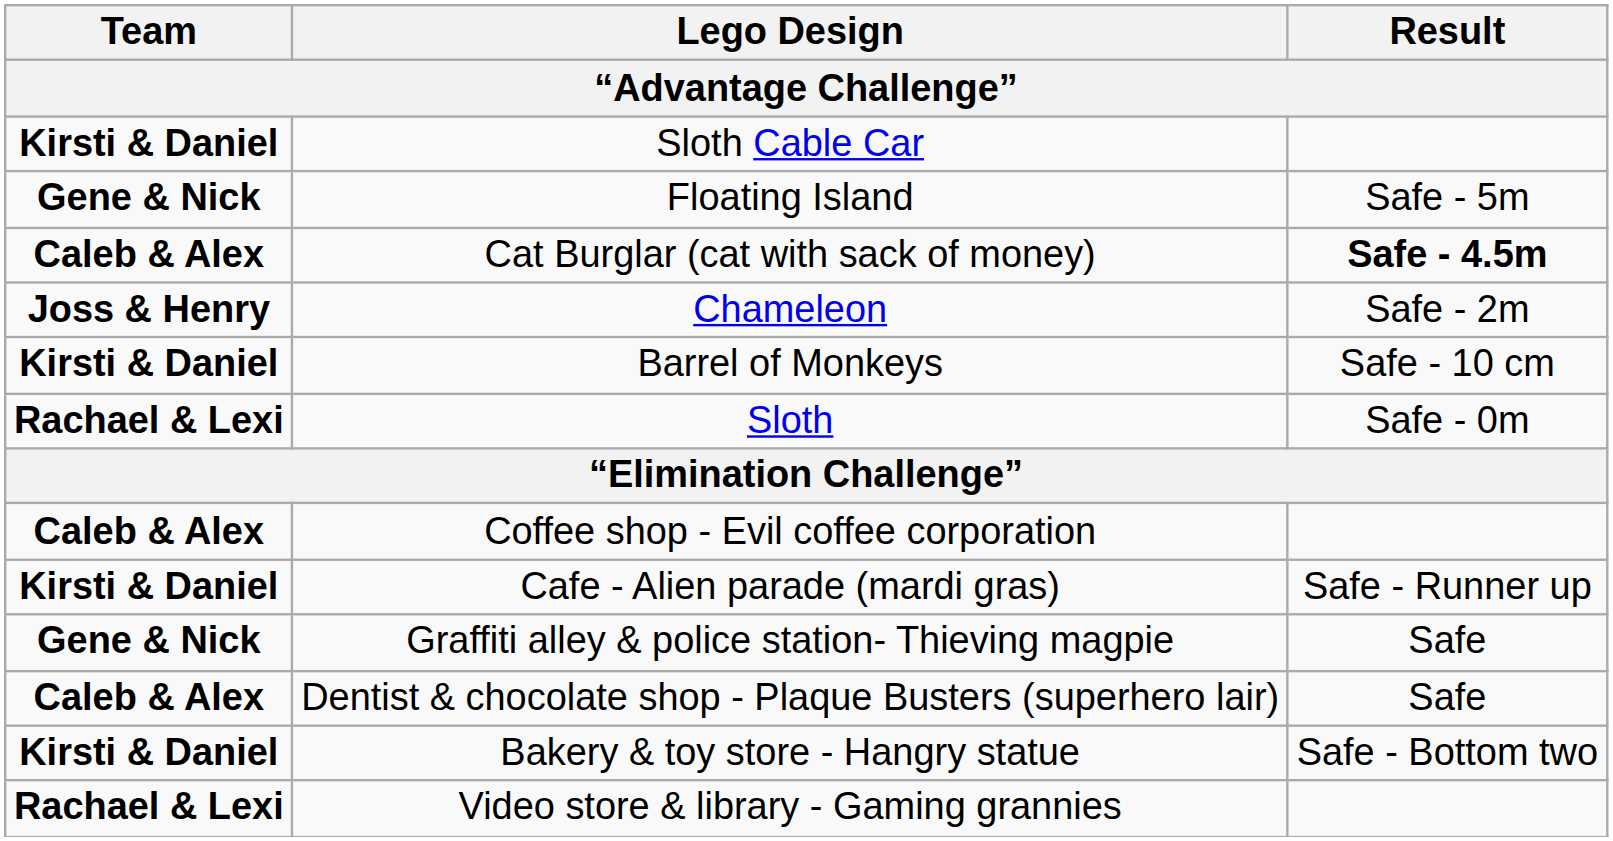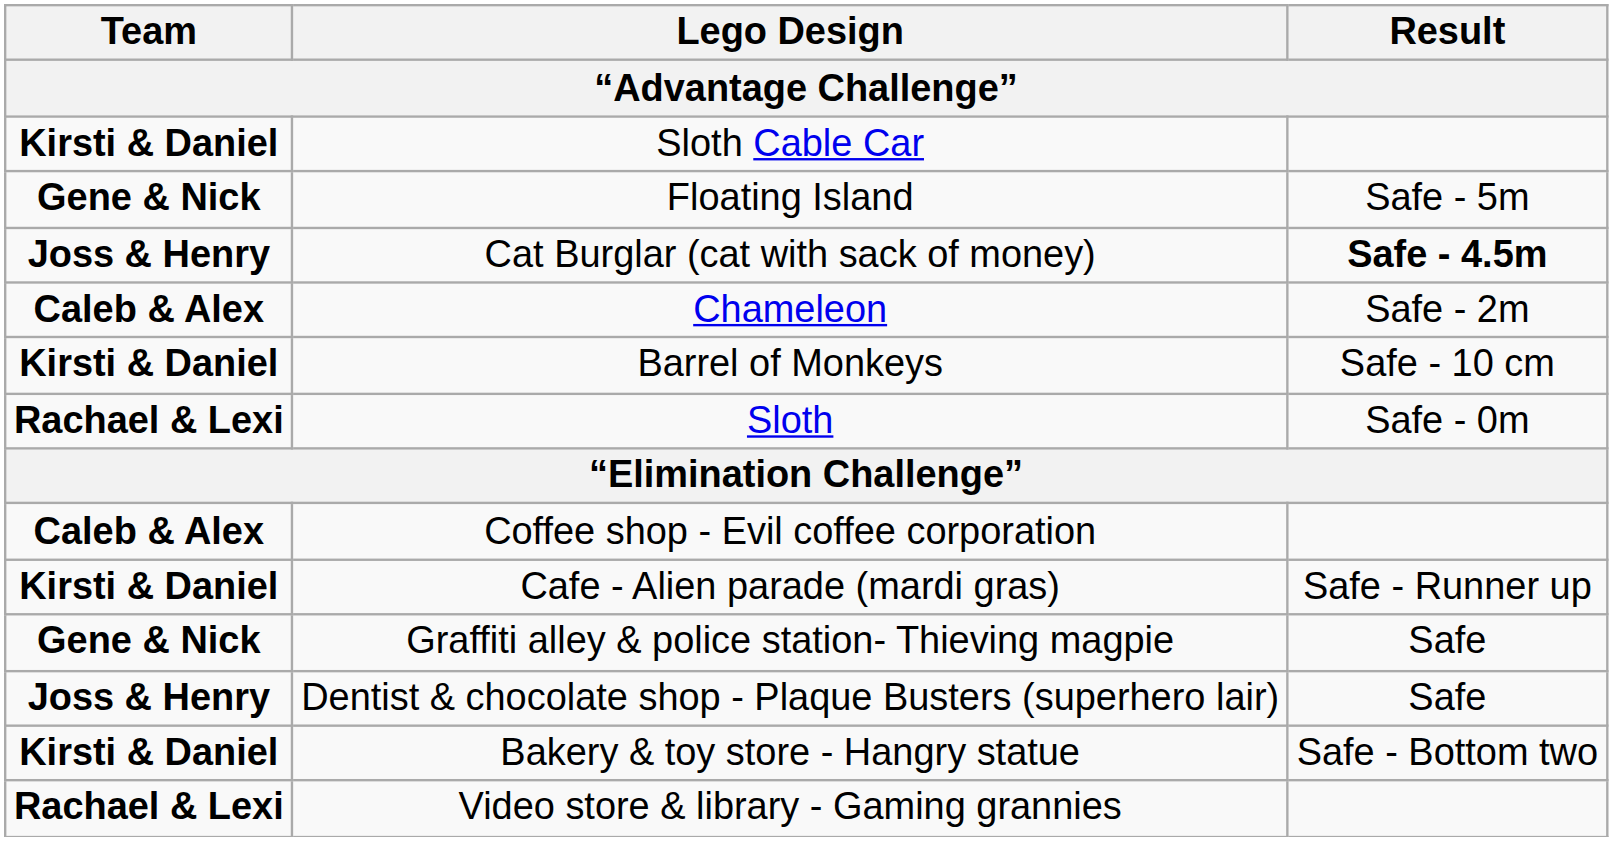 <table class="wikitable plainrowheaders" style="text-align: center; line-height:16px;">
 <tr>
 <th scope="col">Team</th>
 <th scope="col">Lego Design</th>
 <th scope="col">Result</th>
 </tr>
 <tr>
 <th colspan="3">“Advantage Challenge”</th>
 </tr>
 <tr>
 <td><strong>Kirsti & Daniel</strong></td>
 <td>Sloth <a href='#'>Cable Car</a></td>
 <td></td>
 </tr>
 <tr>
 <td><strong>Gene & Nick</strong></td>
 <td>Floating Island</td>
 <td>Safe - 5m</td>
 </tr>
 <tr>
-<td><strong>Caleb & Alex</strong></td>
+<td><strong>Joss & Henry</strong></td>
 <td>Cat Burglar (cat with sack of money)</td>
 <td><strong>Safe - 4.5m</strong></td>
 </tr>
 <tr>
-<td><strong>Joss & Henry</strong></td>
+<td><strong>Caleb & Alex</strong></td>
 <td><a href='#'>Chameleon</a></td>
 <td>Safe - 2m</td>
 </tr>
 <tr>
 <td><strong>Kirsti & Daniel</strong></td>
 <td>Barrel of Monkeys</td>
 <td>Safe - 10 cm</td>
 </tr>
 <tr>
 <td><strong>Rachael & Lexi</strong></td>
 <td><a href='#'>Sloth</a></td>
 <td>Safe - 0m</td>
 </tr>
 <tr>
 <th colspan="3">“Elimination Challenge”</th>
 </tr>
 <tr>
 <td><strong>Caleb & Alex</strong></td>
 <td>Coffee shop - Evil coffee corporation</td>
 <td></td>
 </tr>
 <tr>
 <td><strong>Kirsti & Daniel</strong></td>
 <td>Cafe - Alien parade (mardi gras)</td>
 <td>Safe - Runner up</td>
 </tr>
 <tr>
 <td><strong>Gene & Nick</strong></td>
 <td>Graffiti alley & police station- Thieving magpie</td>
 <td>Safe</td>
 </tr>
 <tr>
-<td><strong>Caleb & Alex</strong></td>
+<td><strong>Joss & Henry</strong></td>
 <td>Dentist & chocolate shop - Plaque Busters (superhero lair)</td>
 <td>Safe</td>
 </tr>
 <tr>
 <td><strong>Kirsti & Daniel</strong></td>
 <td>Bakery & toy store - Hangry statue</td>
 <td>Safe - Bottom two</td>
 </tr>
 <tr>
 <td><strong>Rachael & Lexi</strong></td>
 <td>Video store & library - Gaming grannies</td>
 <td></td>
 </tr>
 </table>
